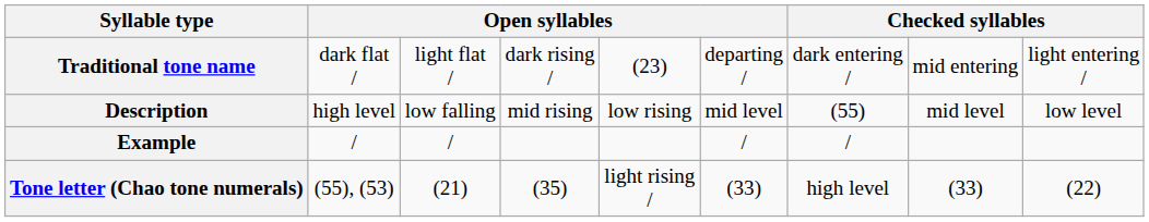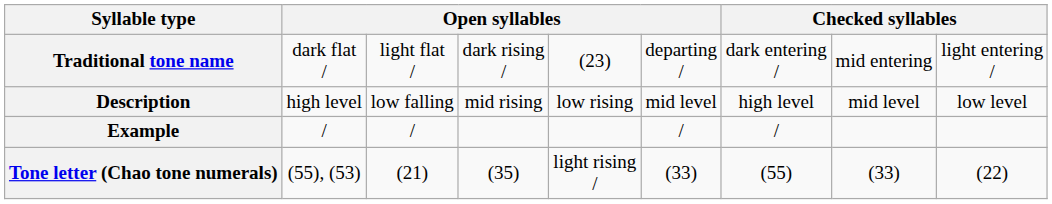 <table class="wikitable" style="text-align:center;">
 <tr>
 <th>Syllable type</th>
 <th colspan=5>Open syllables</th>
 <th colspan=3>Checked syllables</th>
 </tr>
 <tr>
 <th>Traditional <a href='#'>tone name</a></th>
 <td>dark flat<br> / </td>
 <td>light flat<br> / </td>
 <td>dark rising<br> / </td>
 <td> (23)</td>
 <td>departing<br> / </td>
 <td>dark entering<br> / </td>
 <td>mid entering<br></td>
 <td>light entering<br> / </td>
 </tr>
 <tr>
 <th>Description</th>
 <td>high level</td>
 <td>low falling</td>
 <td>mid rising</td>
 <td>low rising</td>
 <td>mid level</td>
-<td> (55)</td>
+<td>high level</td>
 <td>mid level</td>
 <td>low level</td>
 </tr>
 <tr>
 <th>Example</th>
 <td> / </td>
 <td> / </td>
 <td></td>
 <td></td>
 <td> / </td>
 <td> / </td>
 <td></td>
 <td></td>
 </tr>
 <tr>
 <th><a href='#'>Tone letter</a> (Chao tone numerals)</th>
 <td> (55),  (53)</td>
 <td> (21)</td>
 <td> (35)</td>
 <td>light rising<br> / </td>
 <td> (33)</td>
-<td>high level</td>
+<td> (55)</td>
 <td> (33)</td>
 <td> (22)</td>
 </tr>
 </table>
